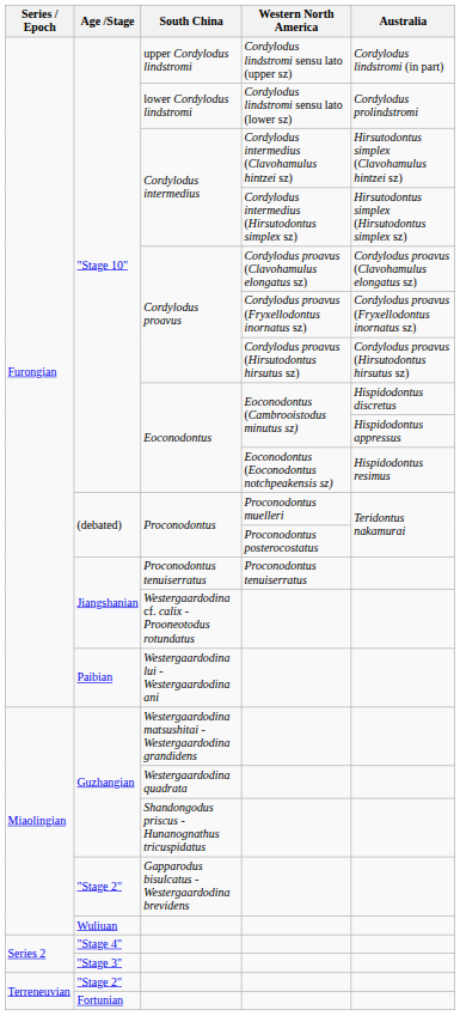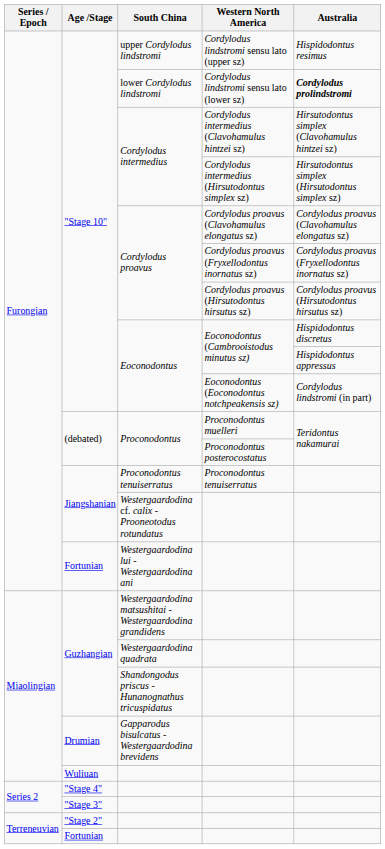 <table class="wikitable">
 <tr>
 <th>Series / Epoch</th>
 <th>Age /Stage</th>
 <th>South China</th>
 <th>Western North America</th>
 <th>Australia</th>
 </tr>
 <tr>
 <td rowspan="15"><a href='#'>Furongian</a></td>
 <td rowspan="10"><a href='#'>"Stage 10"</a></td>
 <td>upper <em>Cordylodus lindstromi</em></td>
 <td><em>Cordylodus lindstromi</em> sensu lato (upper sz)</td>
-<td><em>Cordylodus lindstromi</em> (in part)</td>
+<td><em>Hispidodontus resimus</em></td>
 </tr>
 <tr>
 <td>lower <em>Cordylodus lindstromi</em></td>
 <td><em>Cordylodus lindstromi</em> sensu lato (lower sz)</td>
-<td><em>Cordylodus prolindstromi</em></td>
+<td><strong><em>Cordylodus prolindstromi</em></strong></td>
 </tr>
 <tr>
 <td rowspan="2"><em>Cordylodus intermedius</em></td>
 <td><em>Cordylodus intermedius</em> (<em>Clavohamulus hintzei</em> sz)</td>
 <td><em>Hirsutodontus simplex</em> (<em>Clavohamulus hintzei</em> sz)</td>
 </tr>
 <tr>
 <td><em>Cordylodus intermedius</em> (<em>Hirsutodontus simplex</em> sz)</td>
 <td><em>Hirsutodontus simplex</em> (<em>Hirsutodontus simplex</em> sz)</td>
 </tr>
 <tr>
 <td rowspan="3"><em>Cordylodus proavus</em></td>
 <td><em>Cordylodus proavus</em> (<em>Clavohamulus elongatus</em> sz)</td>
 <td><em>Cordylodus proavus</em> (<em>Clavohamulus elongatus</em> sz)</td>
 </tr>
 <tr>
 <td><em>Cordylodus proavus</em> (<em>Fryxellodontus inornatus</em> sz)</td>
 <td><em>Cordylodus proavus</em> (<em>Fryxellodontus inornatus</em> sz)</td>
 </tr>
 <tr>
 <td><em>Cordylodus proavus</em> (<em>Hirsutodontus hirsutus</em> sz)</td>
 <td><em>Cordylodus proavus</em> (<em>Hirsutodontus hirsutus</em> sz)</td>
 </tr>
 <tr>
 <td rowspan="3"><em>Eoconodontus</em></td>
 <td rowspan="2"><em>Eoconodontus</em> (<em>Cambrooistodus minutus sz)</em></td>
 <td><em>Hispidodontus discretus</em></td>
 </tr>
 <tr>
 <td><em>Hispidodontus appressus</em></td>
 </tr>
 <tr>
 <td><em>Eoconodontus</em> (<em>Eoconodontus notchpeakensis sz)</em></td>
-<td><em>Hispidodontus resimus</em></td>
+<td><em>Cordylodus lindstromi</em> (in part)</td>
 </tr>
 <tr>
 <td rowspan="2">(debated)</td>
 <td rowspan="2"><em>Proconodontus</em></td>
 <td><em>Proconodontus muelleri</em></td>
 <td rowspan="2"><em>Teridontus nakamurai</em></td>
 </tr>
 <tr>
 <td><em>Proconodontus posterocostatus</em></td>
 </tr>
 <tr>
 <td rowspan="2"><a href='#'>Jiangshanian</a></td>
 <td><em>Proconodontus tenuiserratus</em></td>
 <td><em>Proconodontus tenuiserratus</em></td>
 <td></td>
 </tr>
 <tr>
 <td><em>Westergaardodina</em> cf. <em>calix -</em><br><em>Prooneotodus rotundatus</em></td>
 <td></td>
 <td></td>
 </tr>
 <tr>
-<td><a href='#'>Paibian</a></td>
+<td><a href='#'>Fortunian</a></td>
 <td><em>Westergaardodina lui -</em><br><em>Westergaardodina ani</em></td>
 <td></td>
 <td></td>
 </tr>
 <tr>
 <td rowspan="5"><a href='#'>Miaolingian</a></td>
 <td rowspan="3"><a href='#'>Guzhangian</a></td>
 <td><em>Westergaardodina matsushitai -</em><br><em>Westergaardodina grandidens</em></td>
 <td></td>
 <td></td>
 </tr>
 <tr>
 <td><em>Westergaardodina quadrata</em></td>
 <td></td>
 <td></td>
 </tr>
 <tr>
 <td><em>Shandongodus priscus -</em><br><em>Hunanognathus tricuspidatus</em></td>
 <td></td>
 <td></td>
 </tr>
 <tr>
-<td><a href='#'>"Stage 2"</a></td>
+<td><a href='#'>Drumian</a></td>
 <td><em>Gapparodus bisulcatus -</em><br><em>Westergaardodina brevidens</em></td>
 <td></td>
 <td></td>
 </tr>
 <tr>
 <td><a href='#'>Wuliuan</a></td>
 <td></td>
 <td></td>
 <td></td>
 </tr>
 <tr>
 <td rowspan="2"><a href='#'>Series 2</a></td>
 <td><a href='#'>"Stage 4"</a></td>
 <td></td>
 <td></td>
 <td></td>
 </tr>
 <tr>
 <td><a href='#'>"Stage 3"</a></td>
 <td></td>
 <td></td>
 <td></td>
 </tr>
 <tr>
 <td rowspan="2"><a href='#'>Terreneuvian</a></td>
 <td><a href='#'>"Stage 2"</a></td>
 <td></td>
 <td></td>
 <td></td>
 </tr>
 <tr>
 <td><a href='#'>Fortunian</a></td>
 <td></td>
 <td></td>
 <td></td>
 </tr>
 </table>
